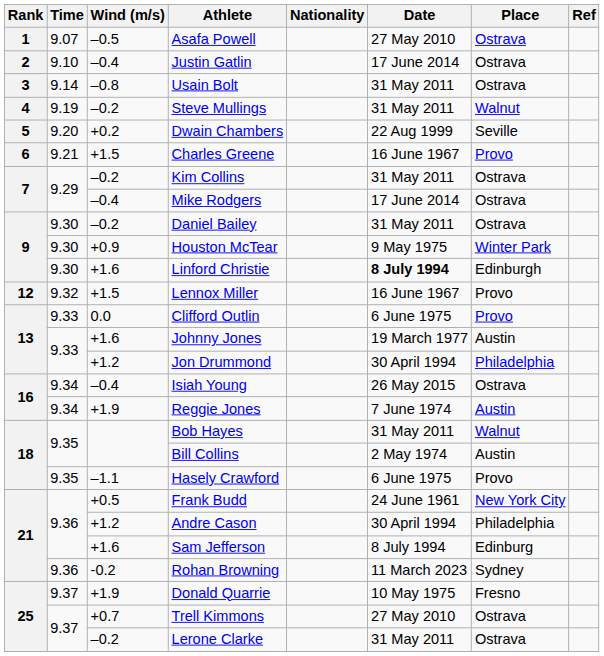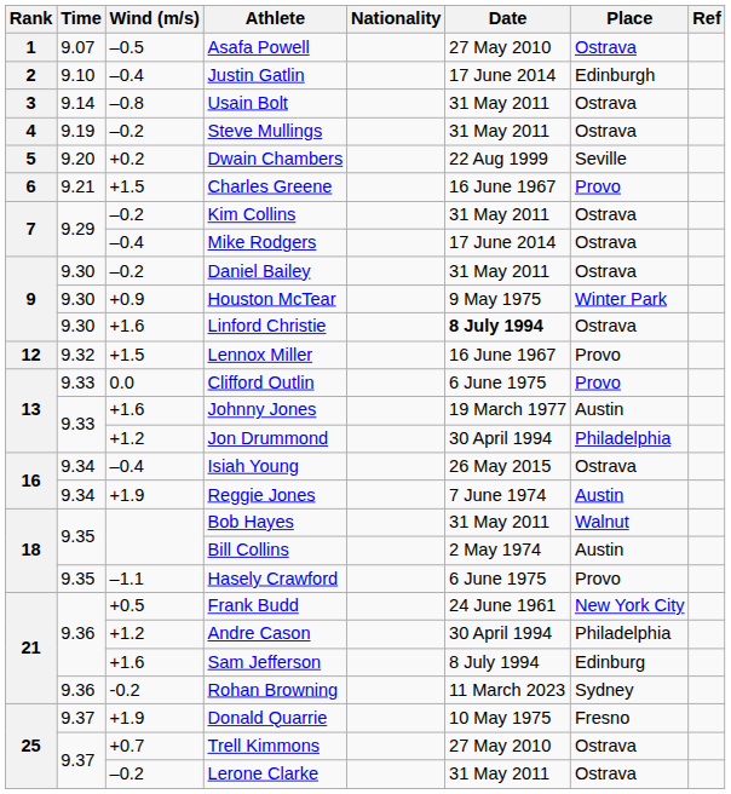 <table class="wikitable">
 <tr>
 <th>Rank</th>
 <th>Time</th>
 <th>Wind (m/s)</th>
 <th>Athlete</th>
 <th>Nationality</th>
 <th>Date</th>
 <th>Place</th>
 <th>Ref</th>
 </tr>
 <tr>
 <th>1</th>
 <td>9.07</td>
 <td>–0.5</td>
 <td><a href='#'>Asafa Powell</a></td>
 <td></td>
 <td>27 May 2010</td>
 <td><a href='#'>Ostrava</a></td>
 <td></td>
 </tr>
 <tr>
 <th>2</th>
 <td>9.10</td>
 <td>–0.4</td>
 <td><a href='#'>Justin Gatlin</a></td>
 <td></td>
 <td>17 June 2014</td>
-<td>Ostrava</td>
+<td>Edinburgh</td>
 <td></td>
 </tr>
 <tr>
 <th>3</th>
 <td>9.14</td>
 <td>–0.8</td>
 <td><a href='#'>Usain Bolt</a></td>
 <td></td>
 <td>31 May 2011</td>
 <td>Ostrava</td>
 <td></td>
 </tr>
 <tr>
 <th>4</th>
 <td>9.19</td>
 <td>–0.2</td>
 <td><a href='#'>Steve Mullings</a></td>
 <td></td>
 <td>31 May 2011</td>
-<td><a href='#'>Walnut</a></td>
+<td>Ostrava</td>
 <td></td>
 </tr>
 <tr>
 <th>5</th>
 <td>9.20</td>
 <td>+0.2</td>
 <td><a href='#'>Dwain Chambers</a></td>
 <td></td>
 <td>22 Aug 1999</td>
 <td>Seville</td>
 <td></td>
 </tr>
 <tr>
 <th>6</th>
 <td>9.21</td>
 <td>+1.5</td>
 <td><a href='#'>Charles Greene</a></td>
 <td></td>
 <td>16 June 1967</td>
 <td><a href='#'>Provo</a></td>
 <td></td>
 </tr>
 <tr>
 <th rowspan="2">7</th>
 <td rowspan="2">9.29</td>
 <td>–0.2</td>
 <td><a href='#'>Kim Collins</a></td>
 <td></td>
 <td>31 May 2011</td>
 <td>Ostrava</td>
 <td></td>
 </tr>
 <tr>
 <td>–0.4</td>
 <td><a href='#'>Mike Rodgers</a></td>
 <td></td>
 <td>17 June 2014</td>
 <td>Ostrava</td>
 <td></td>
 </tr>
 <tr>
 <th rowspan=3>9</th>
 <td>9.30</td>
 <td>–0.2</td>
 <td><a href='#'>Daniel Bailey</a></td>
 <td></td>
 <td>31 May 2011</td>
 <td>Ostrava</td>
 <td></td>
 </tr>
 <tr>
 <td>9.30</td>
 <td>+0.9</td>
 <td><a href='#'>Houston McTear</a></td>
 <td></td>
 <td>9 May 1975</td>
 <td><a href='#'>Winter Park</a></td>
 <td></td>
 </tr>
 <tr>
 <td>9.30</td>
 <td>+1.6</td>
 <td><a href='#'>Linford Christie</a></td>
 <td></td>
 <td><strong>8 July 1994</strong></td>
-<td>Edinburgh</td>
+<td>Ostrava</td>
 <td></td>
 </tr>
 <tr>
 <th>12</th>
 <td>9.32</td>
 <td>+1.5</td>
 <td><a href='#'>Lennox Miller</a></td>
 <td></td>
 <td>16 June 1967</td>
 <td>Provo</td>
 <td></td>
 </tr>
 <tr>
 <th rowspan=3>13</th>
 <td>9.33</td>
 <td>0.0</td>
 <td><a href='#'>Clifford Outlin</a></td>
 <td></td>
 <td>6 June 1975</td>
 <td><a href='#'>Provo</a></td>
 <td></td>
 </tr>
 <tr>
 <td rowspan=2>9.33</td>
 <td>+1.6</td>
 <td><a href='#'>Johnny Jones</a></td>
 <td></td>
 <td>19 March 1977</td>
 <td>Austin</td>
 <td></td>
 </tr>
 <tr>
 <td>+1.2</td>
 <td><a href='#'>Jon Drummond</a></td>
 <td></td>
 <td>30 April 1994</td>
 <td><a href='#'>Philadelphia</a></td>
 <td></td>
 </tr>
 <tr>
 <th rowspan=2>16</th>
 <td>9.34</td>
 <td>–0.4</td>
 <td><a href='#'>Isiah Young</a></td>
 <td></td>
 <td>26 May 2015</td>
 <td>Ostrava</td>
 <td></td>
 </tr>
 <tr>
 <td>9.34</td>
 <td>+1.9</td>
 <td><a href='#'>Reggie Jones</a></td>
 <td></td>
 <td>7 June 1974</td>
 <td><a href='#'>Austin</a></td>
 <td></td>
 </tr>
 <tr>
 <th rowspan=3>18</th>
 <td rowspan=2>9.35</td>
 <td rowspan=2></td>
 <td><a href='#'>Bob Hayes</a></td>
 <td></td>
 <td>31 May 2011</td>
 <td><a href='#'>Walnut</a></td>
 <td></td>
 </tr>
 <tr>
 <td><a href='#'>Bill Collins</a></td>
 <td></td>
 <td>2 May 1974</td>
 <td>Austin</td>
 <td></td>
 </tr>
 <tr>
 <td>9.35</td>
 <td>–1.1</td>
 <td><a href='#'>Hasely Crawford</a></td>
 <td></td>
 <td>6 June 1975</td>
 <td>Provo</td>
 <td></td>
 </tr>
 <tr>
 <th rowspan=4>21</th>
 <td rowspan=3>9.36</td>
 <td>+0.5</td>
 <td><a href='#'>Frank Budd</a></td>
 <td></td>
 <td>24 June 1961</td>
 <td><a href='#'>New York City</a></td>
 <td></td>
 </tr>
 <tr>
 <td>+1.2</td>
 <td><a href='#'>Andre Cason</a></td>
 <td></td>
 <td>30 April 1994</td>
 <td>Philadelphia</td>
 <td></td>
 </tr>
 <tr>
 <td>+1.6</td>
 <td><a href='#'>Sam Jefferson</a></td>
 <td></td>
 <td>8 July 1994</td>
 <td>Edinburg</td>
 <td></td>
 </tr>
 <tr>
 <td>9.36</td>
 <td>-0.2</td>
 <td><a href='#'>Rohan Browning</a></td>
 <td></td>
 <td>11 March 2023</td>
 <td>Sydney</td>
 <td></td>
 </tr>
 <tr>
 <th rowspan=3>25</th>
 <td>9.37</td>
 <td>+1.9</td>
 <td><a href='#'>Donald Quarrie</a></td>
 <td></td>
 <td>10 May 1975</td>
 <td>Fresno</td>
 <td></td>
 </tr>
 <tr>
 <td rowspan=2>9.37</td>
 <td>+0.7</td>
 <td><a href='#'>Trell Kimmons</a></td>
 <td></td>
 <td>27 May 2010</td>
 <td>Ostrava</td>
 <td></td>
 </tr>
 <tr>
 <td>–0.2</td>
 <td><a href='#'>Lerone Clarke</a></td>
 <td></td>
 <td>31 May 2011</td>
 <td>Ostrava</td>
 <td></td>
 </tr>
 </table>
